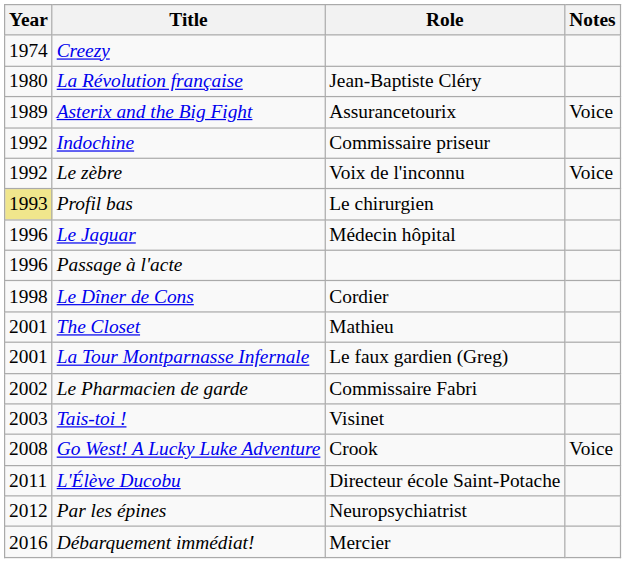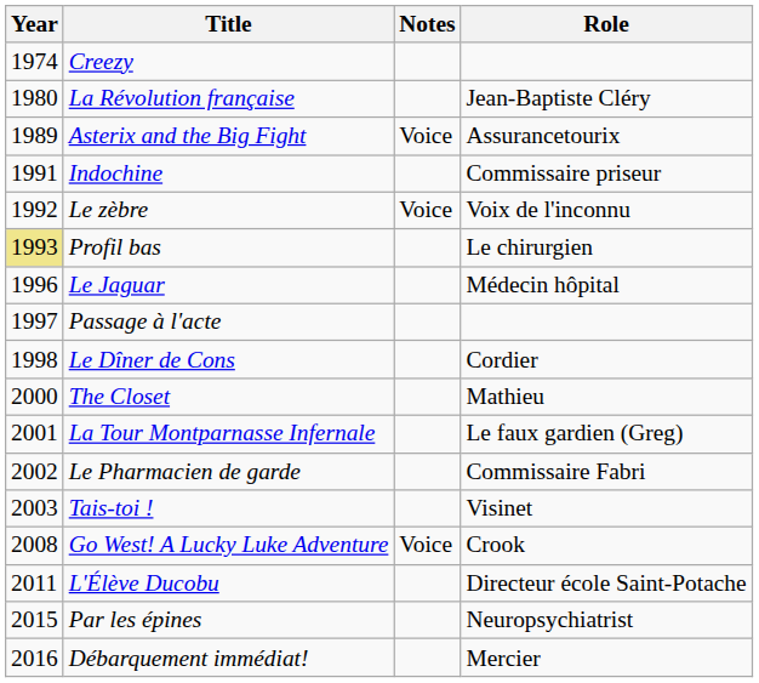 <table class="wikitable sortable">
 <tr>
 <th>Year</th>
 <th>Title</th>
+<th class="unsortable">Notes</th>
 <th>Role</th>
-<th class="unsortable">Notes</th>
 </tr>
 <tr>
 <td>1974</td>
 <td><em><a href='#'>Creezy</a></em></td>
 <td></td>
 <td></td>
 </tr>
 <tr>
 <td>1980</td>
 <td><em><a href='#'>La Révolution française</a></em></td>
+<td></td>
 <td>Jean-Baptiste Cléry</td>
-<td></td>
 </tr>
 <tr>
 <td>1989</td>
 <td><em><a href='#'>Asterix and the Big Fight</a></em></td>
+<td>Voice</td>
 <td>Assurancetourix</td>
-<td>Voice</td>
 </tr>
 <tr>
-<td>1992</td>
+<td>1991</td>
 <td><em><a href='#'>Indochine</a></em></td>
+<td></td>
 <td>Commissaire priseur</td>
-<td></td>
 </tr>
 <tr>
 <td>1992</td>
 <td><em>Le zèbre</em></td>
+<td>Voice</td>
 <td>Voix de l'inconnu</td>
-<td>Voice</td>
 </tr>
 <tr>
 <td style="background: khaki;">1993</td>
 <td><em>Profil bas</em></td>
+<td></td>
 <td>Le chirurgien</td>
-<td></td>
 </tr>
 <tr>
 <td>1996</td>
 <td><em><a href='#'>Le Jaguar</a></em></td>
+<td></td>
 <td>Médecin hôpital</td>
-<td></td>
 </tr>
 <tr>
-<td>1996</td>
+<td>1997</td>
 <td><em>Passage à l'acte</em></td>
 <td></td>
 <td></td>
 </tr>
 <tr>
 <td>1998</td>
 <td><em><a href='#'>Le Dîner de Cons</a></em></td>
+<td></td>
 <td>Cordier</td>
-<td></td>
 </tr>
 <tr>
-<td>2001</td>
+<td>2000</td>
 <td><em><a href='#'>The Closet</a></em></td>
+<td></td>
 <td>Mathieu</td>
-<td></td>
 </tr>
 <tr>
 <td>2001</td>
 <td><em><a href='#'>La Tour Montparnasse Infernale</a></em></td>
+<td></td>
 <td>Le faux gardien (Greg)</td>
-<td></td>
 </tr>
 <tr>
 <td>2002</td>
 <td><em>Le Pharmacien de garde</em></td>
+<td></td>
 <td>Commissaire Fabri</td>
-<td></td>
 </tr>
 <tr>
 <td>2003</td>
 <td><em><a href='#'>Tais-toi !</a></em></td>
+<td></td>
 <td>Visinet</td>
-<td></td>
 </tr>
 <tr>
 <td>2008</td>
 <td><em><a href='#'>Go West! A Lucky Luke Adventure</a></em></td>
+<td>Voice</td>
 <td>Crook</td>
-<td>Voice</td>
 </tr>
 <tr>
 <td>2011</td>
 <td><em><a href='#'>L'Élève Ducobu</a></em></td>
+<td></td>
 <td>Directeur école Saint-Potache</td>
-<td></td>
 </tr>
 <tr>
-<td>2012</td>
+<td>2015</td>
 <td><em>Par les épines</em></td>
+<td></td>
 <td>Neuropsychiatrist</td>
-<td></td>
 </tr>
 <tr>
 <td>2016</td>
 <td><em>Débarquement immédiat!</em></td>
+<td></td>
 <td>Mercier</td>
-<td></td>
 </tr>
 </table>
